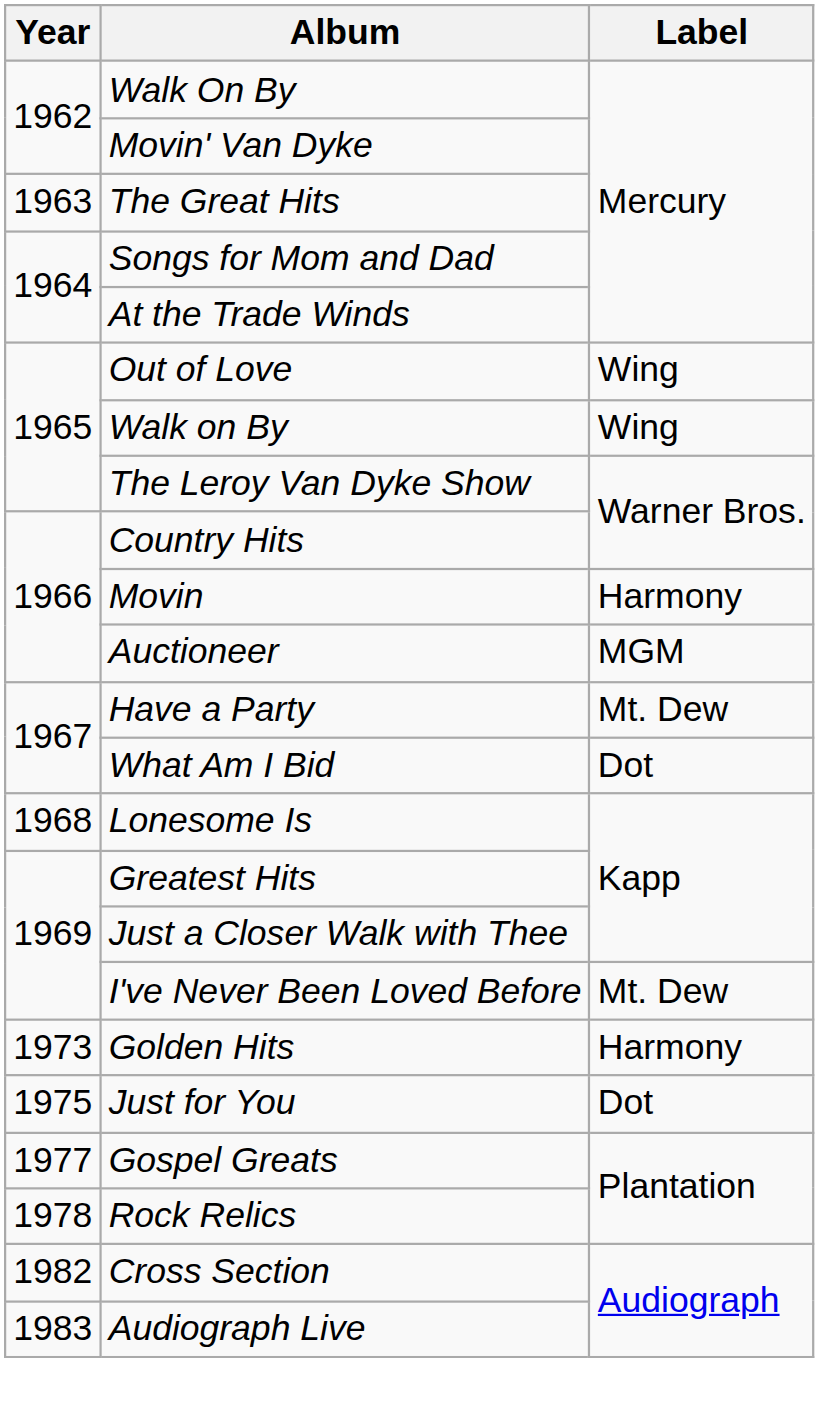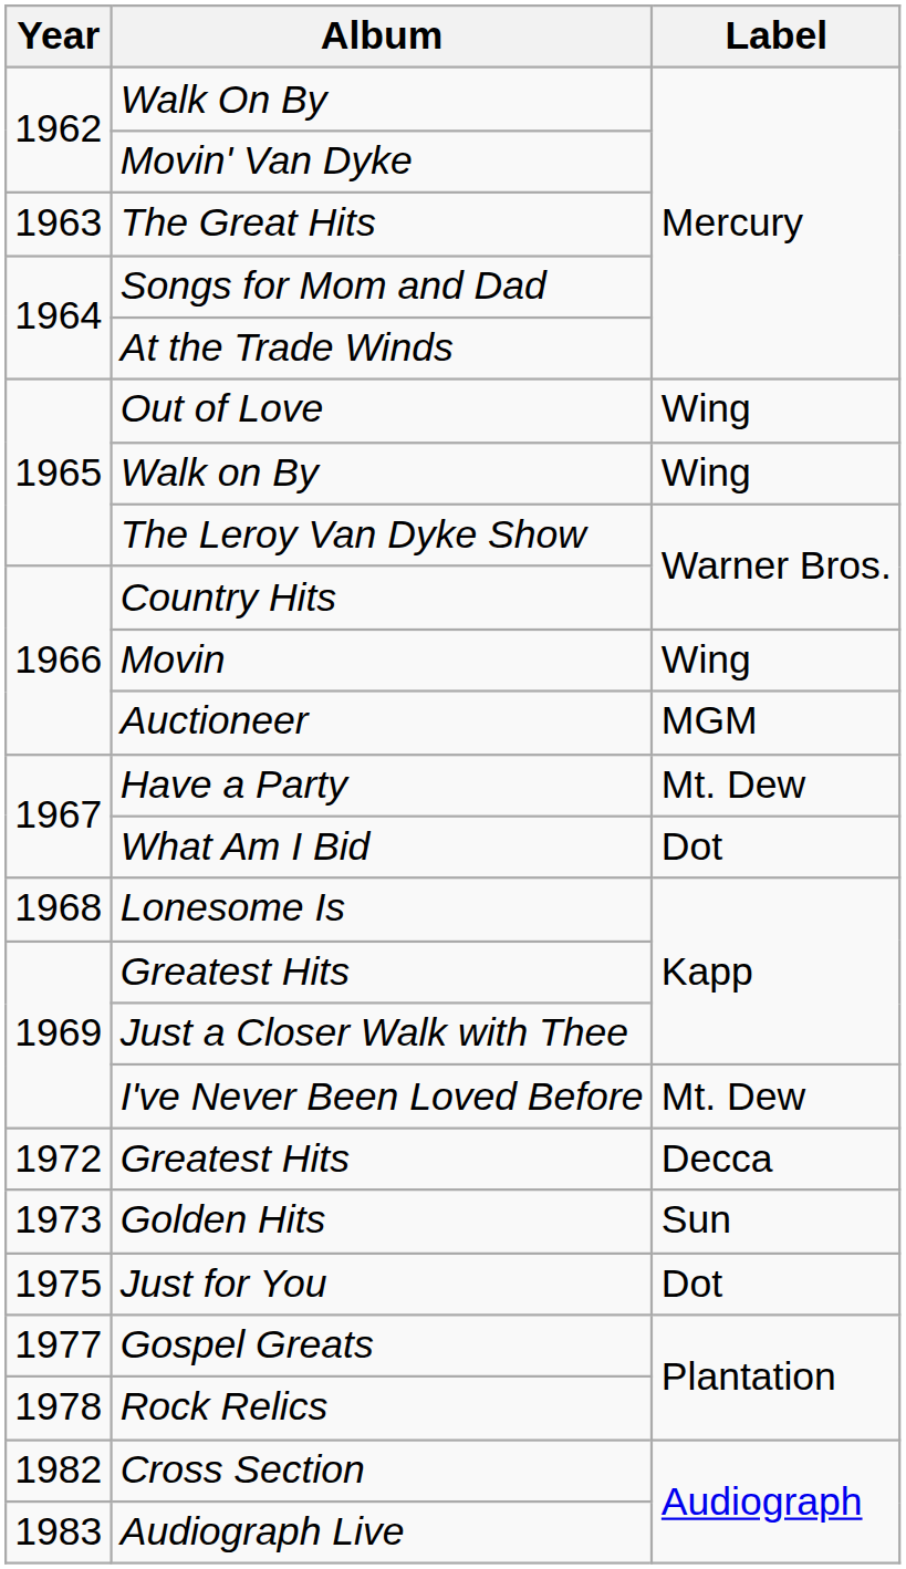 <table class="wikitable">
 <tr>
 <th>Year</th>
 <th>Album</th>
 <th>Label</th>
 </tr>
 <tr>
 <td rowspan="2">1962</td>
 <td><em>Walk On By</em></td>
 <td rowspan="5">Mercury</td>
 </tr>
 <tr>
 <td><em>Movin' Van Dyke</em></td>
 </tr>
 <tr>
 <td>1963</td>
 <td><em>The Great Hits</em></td>
 </tr>
 <tr>
 <td rowspan="2">1964</td>
 <td><em>Songs for Mom and Dad</em></td>
 </tr>
 <tr>
 <td><em>At the Trade Winds</em></td>
 </tr>
 <tr>
 <td rowspan="3">1965</td>
 <td><em>Out of Love</em></td>
 <td>Wing</td>
 </tr>
 <tr>
 <td><em>Walk on By</em></td>
 <td>Wing</td>
 </tr>
 <tr>
 <td><em>The Leroy Van Dyke Show</em></td>
 <td rowspan="2">Warner Bros.</td>
 </tr>
 <tr>
 <td rowspan="3">1966</td>
 <td><em>Country Hits</em></td>
 </tr>
 <tr>
 <td><em>Movin</em></td>
-<td>Harmony</td>
+<td>Wing</td>
 </tr>
 <tr>
 <td><em>Auctioneer</em></td>
 <td>MGM</td>
 </tr>
 <tr>
 <td rowspan="2">1967</td>
 <td><em>Have a Party</em></td>
 <td>Mt. Dew</td>
 </tr>
 <tr>
 <td><em>What Am I Bid</em></td>
 <td>Dot</td>
 </tr>
 <tr>
 <td>1968</td>
 <td><em>Lonesome Is</em></td>
 <td rowspan="3">Kapp</td>
 </tr>
 <tr>
 <td rowspan="3">1969</td>
 <td><em>Greatest Hits</em></td>
 </tr>
 <tr>
 <td><em>Just a Closer Walk with Thee</em></td>
 </tr>
 <tr>
 <td><em>I've Never Been Loved Before</em></td>
 <td>Mt. Dew</td>
 </tr>
 <tr>
+<td>1972</td>
+<td><em>Greatest Hits</em></td>
+<td>Decca</td>
+</tr>
+<tr>
 <td>1973</td>
 <td><em>Golden Hits</em></td>
-<td>Harmony</td>
+<td>Sun</td>
 </tr>
 <tr>
 <td>1975</td>
 <td><em>Just for You</em></td>
 <td>Dot</td>
 </tr>
 <tr>
 <td>1977</td>
 <td><em>Gospel Greats</em></td>
 <td rowspan="2">Plantation</td>
 </tr>
 <tr>
 <td>1978</td>
 <td><em>Rock Relics</em></td>
 </tr>
 <tr>
 <td>1982</td>
 <td><em>Cross Section</em></td>
 <td rowspan="2"><a href='#'>Audiograph</a></td>
 </tr>
 <tr>
 <td>1983</td>
 <td><em>Audiograph Live</em></td>
 </tr>
 </table>
